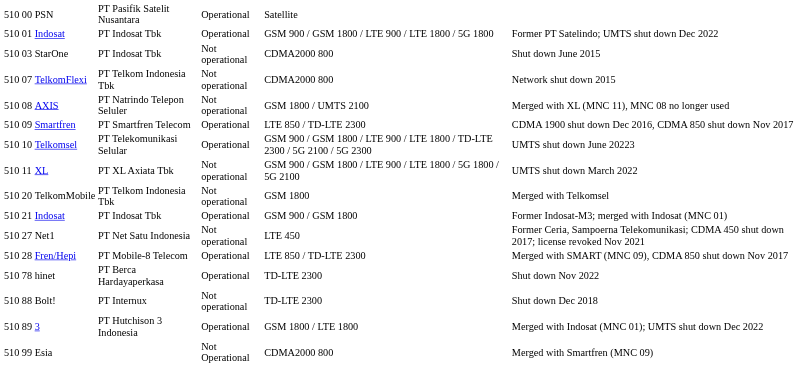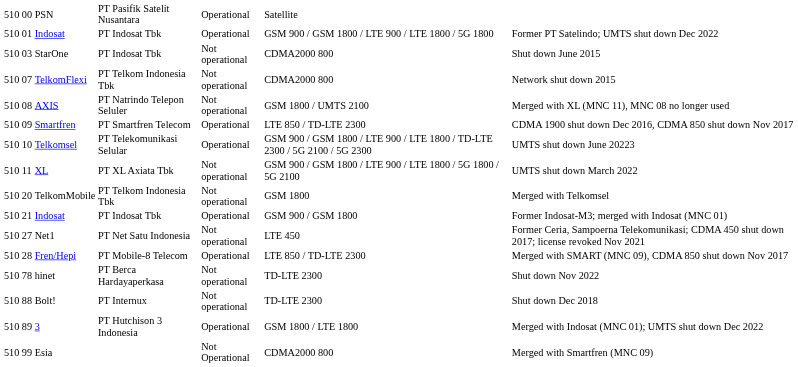 <table>
 <tr>
 <td>510</td>
 <td>00</td>
 <td>PSN</td>
 <td>PT Pasifik Satelit Nusantara</td>
 <td>Operational</td>
 <td>Satellite</td>
 <td></td>
 </tr>
 <tr>
 <td>510</td>
 <td>01</td>
 <td><a href='#'>Indosat</a></td>
 <td>PT Indosat Tbk</td>
 <td>Operational</td>
 <td>GSM 900 / GSM 1800 / LTE 900 / LTE 1800 / 5G 1800</td>
 <td>Former PT Satelindo; UMTS shut down Dec 2022</td>
 </tr>
 <tr>
 <td>510</td>
 <td>03</td>
 <td>StarOne</td>
 <td>PT Indosat Tbk</td>
 <td>Not operational</td>
 <td>CDMA2000 800</td>
 <td>Shut down June 2015</td>
 </tr>
 <tr>
 <td>510</td>
 <td>07</td>
 <td><a href='#'>TelkomFlexi</a></td>
 <td>PT Telkom Indonesia Tbk</td>
 <td>Not operational</td>
 <td>CDMA2000 800</td>
 <td>Network shut down 2015</td>
 </tr>
 <tr>
 <td>510</td>
 <td>08</td>
 <td><a href='#'>AXIS</a></td>
 <td>PT Natrindo Telepon Seluler</td>
 <td>Not operational</td>
 <td>GSM 1800 / UMTS 2100</td>
 <td>Merged with XL (MNC 11), MNC 08 no longer used</td>
 </tr>
 <tr>
 <td>510</td>
 <td>09</td>
 <td><a href='#'>Smartfren</a></td>
 <td>PT Smartfren Telecom</td>
 <td>Operational</td>
 <td>LTE 850 / TD-LTE 2300</td>
 <td> CDMA 1900 shut down Dec 2016, CDMA 850 shut down Nov 2017</td>
 </tr>
 <tr>
 <td>510</td>
 <td>10</td>
 <td><a href='#'>Telkomsel</a></td>
 <td>PT Telekomunikasi Selular</td>
 <td>Operational</td>
 <td>GSM 900 / GSM 1800 / LTE 900 / LTE 1800 / TD-LTE 2300 / 5G 2100 / 5G 2300</td>
 <td> UMTS shut down June 20223</td>
 </tr>
 <tr>
 <td>510</td>
 <td>11</td>
 <td><a href='#'>XL</a></td>
 <td>PT XL Axiata Tbk</td>
 <td>Not operational</td>
 <td>GSM 900 / GSM 1800 / LTE 900 / LTE 1800 / 5G 1800 / 5G 2100</td>
 <td>UMTS shut down March 2022</td>
 </tr>
 <tr>
 <td>510</td>
 <td>20</td>
 <td>TelkomMobile</td>
 <td>PT Telkom Indonesia Tbk</td>
 <td>Not operational</td>
 <td>GSM 1800</td>
 <td>Merged with Telkomsel</td>
 </tr>
 <tr>
 <td>510</td>
 <td>21</td>
 <td><a href='#'>Indosat</a></td>
 <td>PT Indosat Tbk</td>
 <td>Operational</td>
 <td>GSM 900 / GSM 1800</td>
 <td>Former Indosat-M3; merged with Indosat (MNC 01)</td>
 </tr>
 <tr>
 <td>510</td>
 <td>27</td>
 <td>Net1</td>
 <td>PT Net Satu Indonesia</td>
 <td>Not operational</td>
 <td>LTE 450</td>
 <td>Former Ceria, Sampoerna Telekomunikasi; CDMA 450 shut down 2017; license revoked Nov 2021</td>
 </tr>
 <tr>
 <td>510</td>
 <td>28</td>
 <td><a href='#'>Fren/Hepi</a></td>
 <td>PT Mobile-8 Telecom</td>
 <td>Operational</td>
 <td>LTE 850 / TD-LTE 2300</td>
 <td>Merged with SMART (MNC 09), CDMA 850 shut down Nov 2017</td>
 </tr>
 <tr>
 <td>510</td>
 <td>78</td>
 <td>hinet</td>
 <td>PT Berca Hardayaperkasa</td>
-<td>Operational</td>
+<td>Not operational</td>
 <td>TD-LTE 2300</td>
 <td>Shut down Nov 2022</td>
 </tr>
 <tr>
 <td>510</td>
 <td>88</td>
 <td>Bolt!</td>
 <td>PT Internux</td>
 <td>Not operational</td>
 <td>TD-LTE 2300</td>
 <td>Shut down Dec 2018</td>
 </tr>
 <tr>
 <td>510</td>
 <td>89</td>
 <td><a href='#'>3</a></td>
 <td>PT Hutchison 3 Indonesia</td>
 <td>Operational</td>
 <td>GSM 1800 / LTE 1800</td>
 <td>Merged with Indosat (MNC 01); UMTS shut down Dec 2022</td>
 </tr>
 <tr>
 <td>510</td>
 <td>99</td>
 <td>Esia</td>
 <td></td>
 <td>Not Operational</td>
 <td>CDMA2000 800</td>
 <td>Merged with Smartfren (MNC 09)</td>
 </tr>
 </table>
